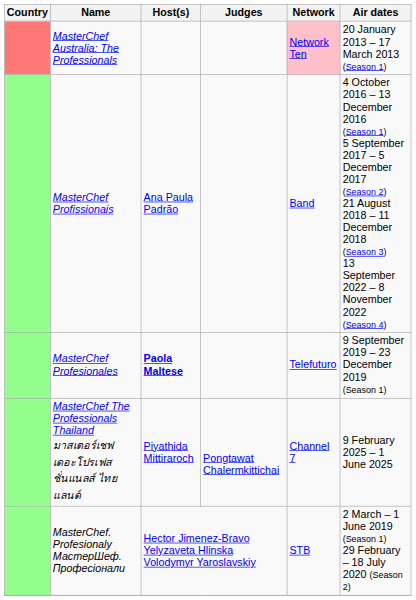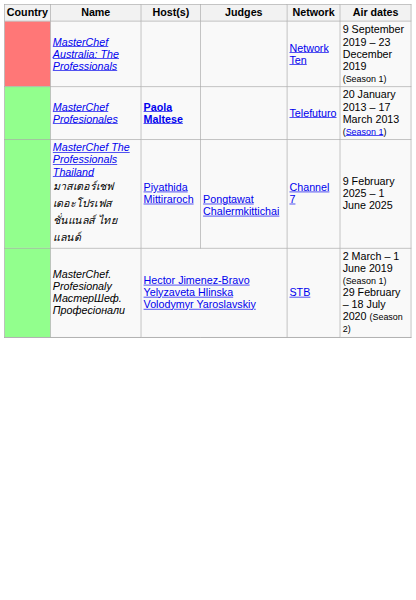 <table class="wikitable">
 <tr>
 <th>Country</th>
 <th>Name</th>
 <th>Host(s)</th>
 <th>Judges</th>
 <th>Network</th>
 <th>Air dates</th>
 </tr>
 <tr>
 <td style="background-color: #FF7777"></td>
 <td><em><a href='#'>MasterChef Australia: The Professionals</a></em></td>
 <td></td>
 <td></td>
-<td style="background: pink;"><a href='#'>Network Ten</a></td>
-<td>20 January 2013 – 17 March 2013 <br><small>(<a href='#'>Season 1</a>)</small></td>
-</tr>
-<tr>
-<td style="background-color: #92FF8D"></td>
-<td><em><a href='#'>MasterChef Profissionais</a></em></td>
-<td><a href='#'>Ana Paula Padrão</a></td>
-<td></td>
-<td><a href='#'>Band</a></td>
-<td>4 October 2016 – 13 December 2016 <br><small>(<a href='#'>Season 1</a>)</small><br>5 September 2017 – 5 December 2017 <br><small>(<a href='#'>Season 2</a>)</small><br>21 August 2018 – 11 December 2018 <br><small>(<a href='#'>Season 3</a>)</small><br>13 September 2022 – 8 November 2022 <br><small>(<a href='#'>Season 4</a>)</small></td>
+<td><a href='#'>Network Ten</a></td>
+<td>9 September 2019 – 23 December 2019 <br><small>(Season 1)</small></td>
 </tr>
 <tr>
 <td style="background-color: #92FF8D"></td>
 <td><em><a href='#'>MasterChef Profesionales</a></em></td>
 <td><strong><a href='#'>Paola Maltese</a></strong></td>
 <td></td>
 <td><a href='#'>Telefuturo</a></td>
-<td>9 September 2019 – 23 December 2019 <br><small>(Season 1)</small></td>
+<td>20 January 2013 – 17 March 2013 <br><small>(<a href='#'>Season 1</a>)</small></td>
 </tr>
 <tr>
 <td style="background-color: #92FF8D"></td>
 <td><em><a href='#'>MasterChef The Professionals Thailand</a></em><br><em>มาสเตอร์เชฟ เดอะโปรเฟสชั่นแนลส์ ไทยแลนด์</em></td>
 <td><a href='#'>Piyathida Mittiraroch</a></td>
 <td><br><br><a href='#'>Pongtawat Chalermkittichai</a></td>
 <td><a href='#'>Channel 7</a></td>
 <td>9 February 2025 – 1 June 2025</td>
 </tr>
 <tr>
 <td style="background-color: #92FF8D"></td>
 <td><em>MasterChef. Profesionaly</em><br><em>МастерШеф. Професіонали</em></td>
 <td colspan=2><a href='#'>Hector Jimenez-Bravo</a> <br><a href='#'>Yelyzaveta Hlinska</a><br><a href='#'>Volodymyr Yaroslavskiy</a></td>
 <td><a href='#'>STB</a></td>
 <td>2 March – 1 June 2019 <small>(Season 1)</small><br>29 February – 18 July 2020 <small>(Season 2)</small></td>
 </tr>
 <tr>
 </tr>
 </table>
